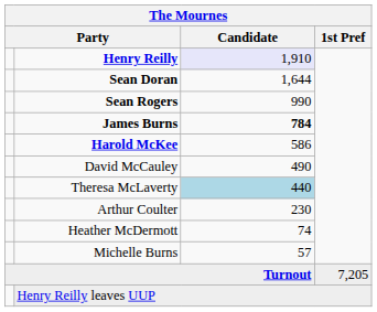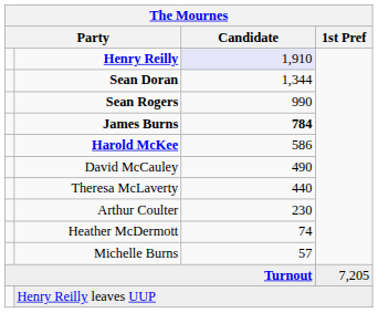 <table class="wikitable">
 <tr>
 <th colspan="4" align="center"><a href='#'>The Mournes</a></th>
 </tr>
 <tr>
 <th colspan="2" align="center" width=200>Party</th>
 <th width=150>Candidate</th>
 <th width=60>1st Pref</th>
 </tr>
 <tr>
 <td></td>
 <td align="right"><strong><a href='#'>Henry Reilly</a></strong></td>
 <td align="right" style="background: lavender;">1,910</td>
 </tr>
 <tr>
 <td></td>
 <td align="right"><strong>Sean Doran</strong></td>
-<td align="right">1,644</td>
+<td align="right">1,344</td>
 </tr>
 <tr>
 <td></td>
 <td align="right"><strong>Sean Rogers</strong></td>
 <td align="right">990</td>
 </tr>
 <tr>
 <td></td>
 <td align="right"><strong>James Burns</strong></td>
 <td align="right"><strong>784</strong></td>
 </tr>
 <tr>
 <td></td>
 <td align="right"><strong><a href='#'>Harold McKee</a></strong></td>
 <td align="right">586</td>
 </tr>
 <tr>
 <td></td>
 <td align="right">David McCauley</td>
 <td align="right">490</td>
 </tr>
 <tr>
 <td></td>
 <td align="right">Theresa McLaverty</td>
-<td align="right" style="background: lightblue;">440</td>
+<td align="right">440</td>
 </tr>
 <tr>
 <td></td>
 <td align="right">Arthur Coulter</td>
 <td align="right">230</td>
 </tr>
 <tr>
 <td></td>
 <td align="right">Heather McDermott</td>
 <td align="right">74</td>
 </tr>
 <tr>
 <td></td>
 <td align="right">Michelle Burns</td>
 <td align="right">57</td>
 </tr>
 <tr bgcolor="EEEEEE">
 <td colspan=3 align="right"><strong><a href='#'>Turnout</a></strong></td>
 <td align="right">7,205</td>
 </tr>
 <tr>
 <td bgcolor=></td>
 <td colspan=3 bgcolor="EEEEEE"><a href='#'>Henry Reilly</a> leaves <a href='#'>UUP</a></td>
 </tr>
 </table>
